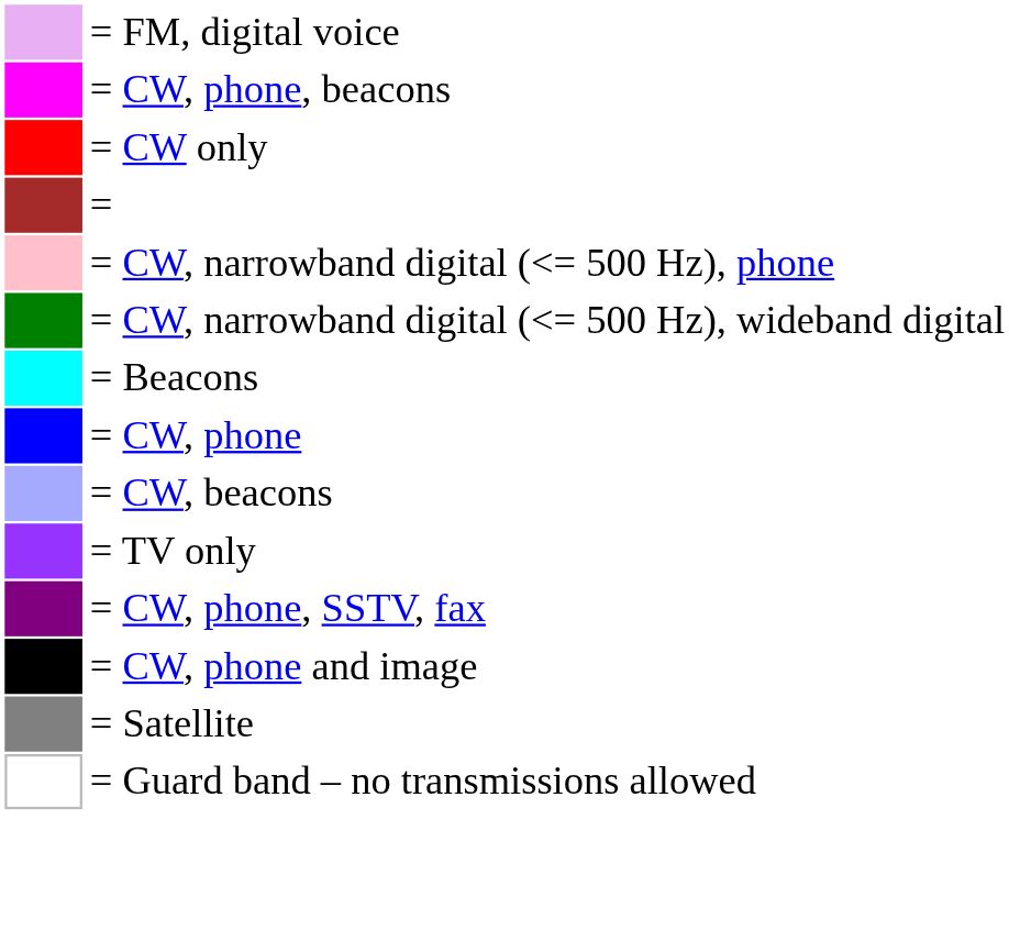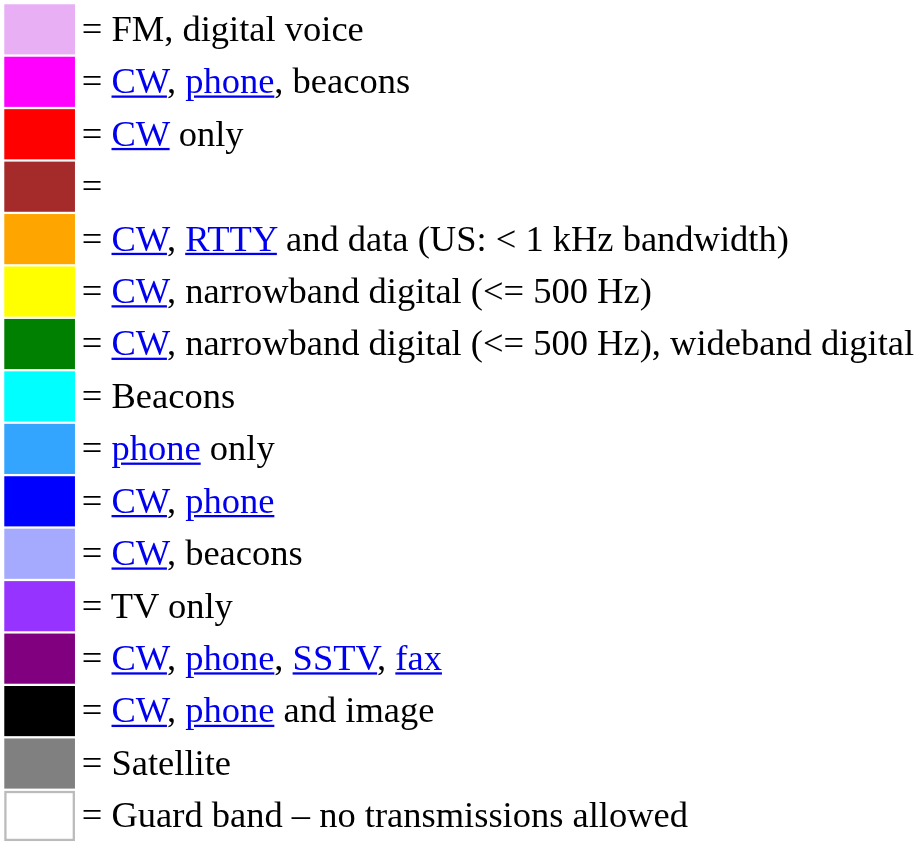 <table cellspacing="1" cellpadding="2">
 <tr>
 <td style="width:25px;background-color:#E8AFF5;"></td>
 <td>= FM, digital voice</td>
 </tr>
 <tr>
 <td style="width:25px;background-color:magenta;"></td>
 <td>= <a href='#'>CW</a>, <a href='#'>phone</a>, beacons</td>
 </tr>
 <tr>
 <td style="width:25px;background-color:red;"></td>
 <td>= <a href='#'>CW</a> only</td>
 </tr>
 <tr>
 <td style="width:25px;background-color: brown;"></td>
 <td>= </td>
 </tr>
 <tr>
-<td style="width:25px;background-color:pink;"></td>
-<td>= <a href='#'>CW</a>, narrowband digital (<= 500 Hz), <a href='#'>phone</a></td>
+<td style="width:25px;background-color:orange;"></td>
+<td>= <a href='#'>CW</a>, <a href='#'>RTTY</a> and data (US: < 1 kHz bandwidth)</td>
+</tr>
+<tr>
+<td style="width:25px;background-color:yellow;"></td>
+<td>= <a href='#'>CW</a>, narrowband digital (<= 500 Hz)</td>
 </tr>
 <tr>
 <td style="width:25px;background-color:green;"></td>
 <td>= <a href='#'>CW</a>, narrowband digital (<= 500 Hz), wideband digital</td>
 </tr>
 <tr>
 <td style="width:25px;background-color:cyan;"></td>
 <td>= Beacons</td>
+</tr>
+<tr>
+<td style="width:25px;background-color:#33A5FF;"></td>
+<td>= <a href='#'>phone</a> only</td>
 </tr>
 <tr>
 <td style="width:25px;background-color:blue;"></td>
 <td>= <a href='#'>CW</a>, <a href='#'>phone</a></td>
 </tr>
 <tr>
 <td style="width:25px;background-color:#A5AAFF;"></td>
 <td>= <a href='#'>CW</a>, beacons</td>
 </tr>
 <tr>
 <td style="width:25px;background-color:#9633FF;"></td>
 <td>= TV only</td>
 </tr>
 <tr>
 <td style="width:25px;background-color:purple;"></td>
 <td>= <a href='#'>CW</a>, <a href='#'>phone</a>, <a href='#'>SSTV</a>, <a href='#'>fax</a></td>
 </tr>
 <tr>
 <td style="width:25px;background-color:black;"></td>
 <td>= <a href='#'>CW</a>, <a href='#'>phone</a> and image</td>
 </tr>
 <tr>
 <td style="width:25px;background-color:grey;"></td>
 <td>= Satellite</td>
 </tr>
 <tr>
 <td style="width:25px;background-color:white;border:1px solid #BBB;"></td>
 <td>= Guard band – no transmissions allowed</td>
 </tr>
 </table>
